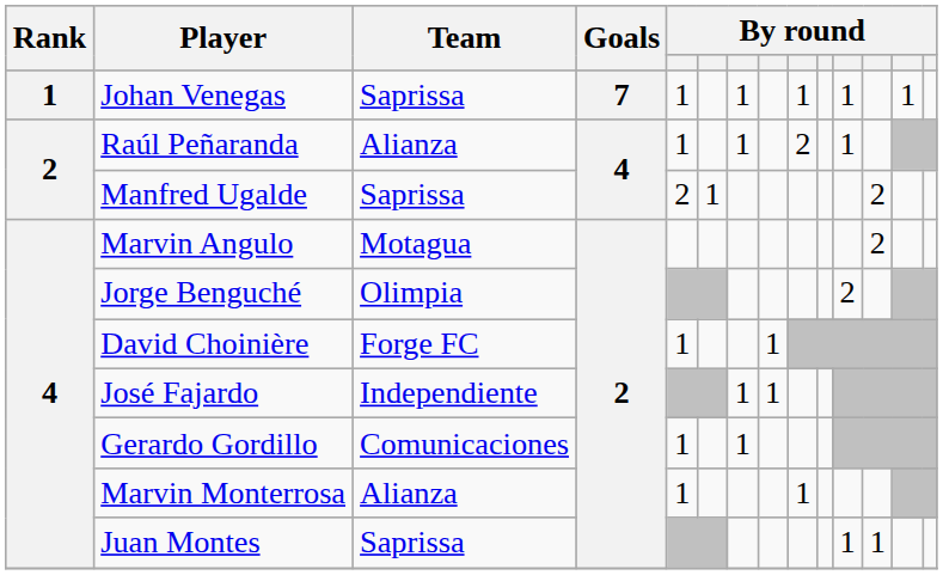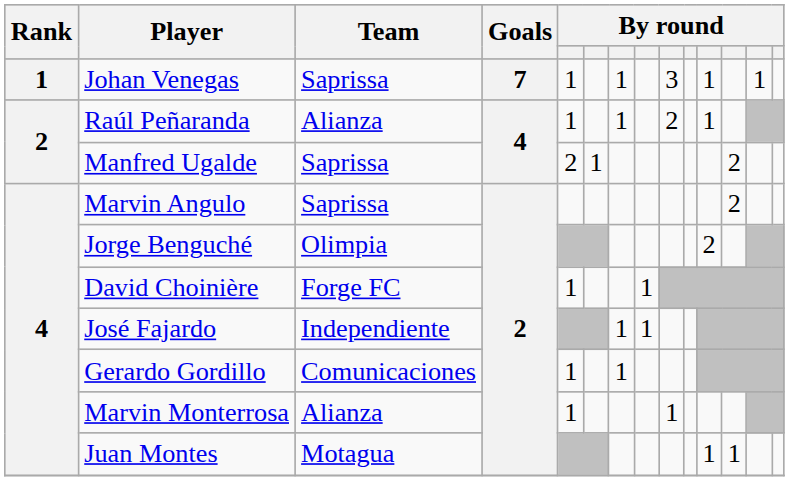 <table class="wikitable" style="text-align:center">
 <tr>
 <th rowspan=2>Rank</th>
 <th rowspan=2>Player</th>
 <th rowspan=2>Team</th>
 <th rowspan=2>Goals</th>
 <th colspan=10>By round</th>
 </tr>
 <tr>
 <th></th>
 <th></th>
 <th></th>
 <th></th>
 <th></th>
 <th></th>
 <th></th>
 <th></th>
 <th></th>
 <th></th>
 </tr>
 <tr>
 <th rowspan="1">1</th>
 <td align="left"> <a href='#'>Johan Venegas</a></td>
 <td align="left"> <a href='#'>Saprissa</a></td>
 <th rowspan="1">7</th>
 <td>1</td>
 <td></td>
 <td>1</td>
 <td></td>
-<td>1</td>
+<td>3</td>
 <td></td>
 <td>1</td>
 <td></td>
 <td>1</td>
 <td></td>
 </tr>
 <tr>
 <th rowspan="2">2</th>
 <td align="left"> <a href='#'>Raúl Peñaranda</a></td>
 <td align="left"> <a href='#'>Alianza</a></td>
 <th rowspan="2">4</th>
 <td>1</td>
 <td></td>
 <td>1</td>
 <td></td>
 <td>2</td>
 <td></td>
 <td>1</td>
 <td></td>
 <td bgcolor="silver" colspan=2></td>
 </tr>
 <tr>
 <td align="left"> <a href='#'>Manfred Ugalde</a></td>
 <td align="left"> <a href='#'>Saprissa</a></td>
 <td>2</td>
 <td>1</td>
 <td></td>
 <td></td>
 <td></td>
 <td></td>
 <td></td>
 <td>2</td>
 <td></td>
 <td></td>
 </tr>
 <tr>
 <th rowspan="7">4</th>
 <td align="left"> <a href='#'>Marvin Angulo</a></td>
-<td align="left"> <a href='#'>Motagua</a></td>
+<td align="left"> <a href='#'>Saprissa</a></td>
 <th rowspan="7">2</th>
 <td></td>
 <td></td>
 <td></td>
 <td></td>
 <td></td>
 <td></td>
 <td></td>
 <td>2</td>
 <td></td>
 <td></td>
 </tr>
 <tr>
 <td align="left"> <a href='#'>Jorge Benguché</a></td>
 <td align="left"> <a href='#'>Olimpia</a></td>
 <td bgcolor="silver" colspan=2></td>
 <td></td>
 <td></td>
 <td></td>
 <td></td>
 <td>2</td>
 <td></td>
 <td bgcolor="silver" colspan=2></td>
 </tr>
 <tr>
 <td align="left"> <a href='#'>David Choinière</a></td>
 <td align="left"> <a href='#'>Forge FC</a></td>
 <td>1</td>
 <td></td>
 <td></td>
 <td>1</td>
 <td bgcolor="silver" colspan=6></td>
 </tr>
 <tr>
 <td align="left"> <a href='#'>José Fajardo</a></td>
 <td align="left"> <a href='#'>Independiente</a></td>
 <td bgcolor="silver" colspan=2></td>
 <td>1</td>
 <td>1</td>
 <td></td>
 <td></td>
 <td bgcolor="silver" colspan=4></td>
 </tr>
 <tr>
 <td align="left"> <a href='#'>Gerardo Gordillo</a></td>
 <td align="left"> <a href='#'>Comunicaciones</a></td>
 <td>1</td>
 <td></td>
 <td>1</td>
 <td></td>
 <td></td>
 <td></td>
 <td bgcolor="silver" colspan=4></td>
 </tr>
 <tr>
 <td align="left"> <a href='#'>Marvin Monterrosa</a></td>
 <td align="left"> <a href='#'>Alianza</a></td>
 <td>1</td>
 <td></td>
 <td></td>
 <td></td>
 <td>1</td>
 <td></td>
 <td></td>
 <td></td>
 <td bgcolor="silver" colspan=2></td>
 </tr>
 <tr>
 <td align="left"> <a href='#'>Juan Montes</a></td>
-<td align="left"> <a href='#'>Saprissa</a></td>
+<td align="left"> <a href='#'>Motagua</a></td>
 <td bgcolor="silver" colspan=2></td>
 <td></td>
 <td></td>
 <td></td>
 <td></td>
 <td>1</td>
 <td>1</td>
 <td></td>
 <td></td>
 </tr>
 <tr>
 </tr>
 </table>
